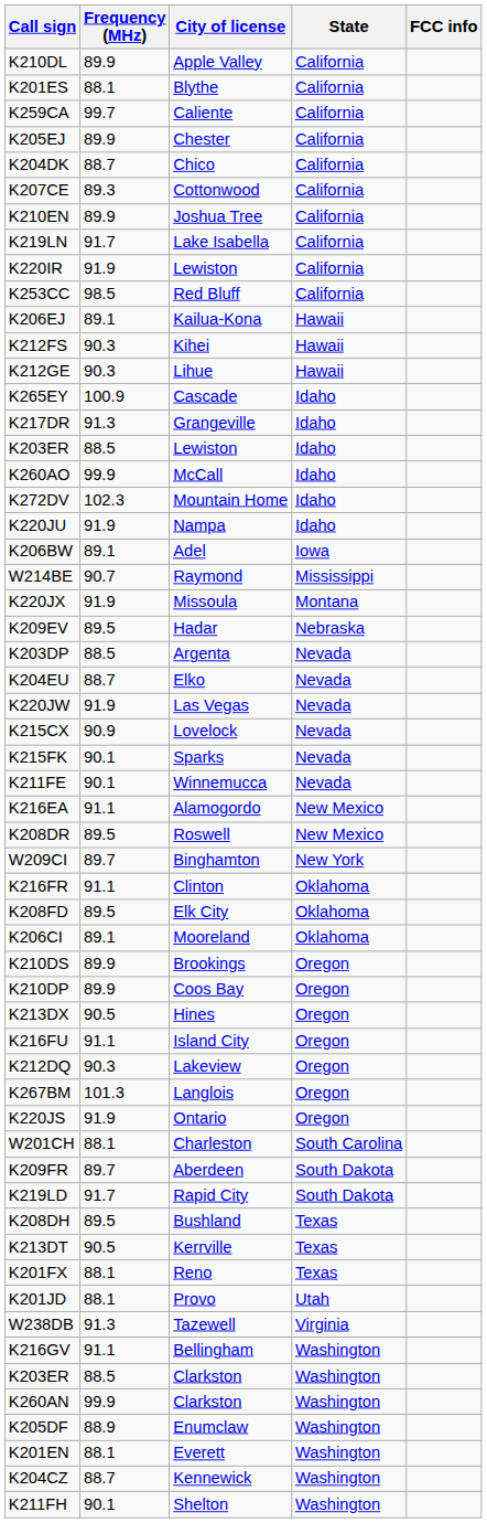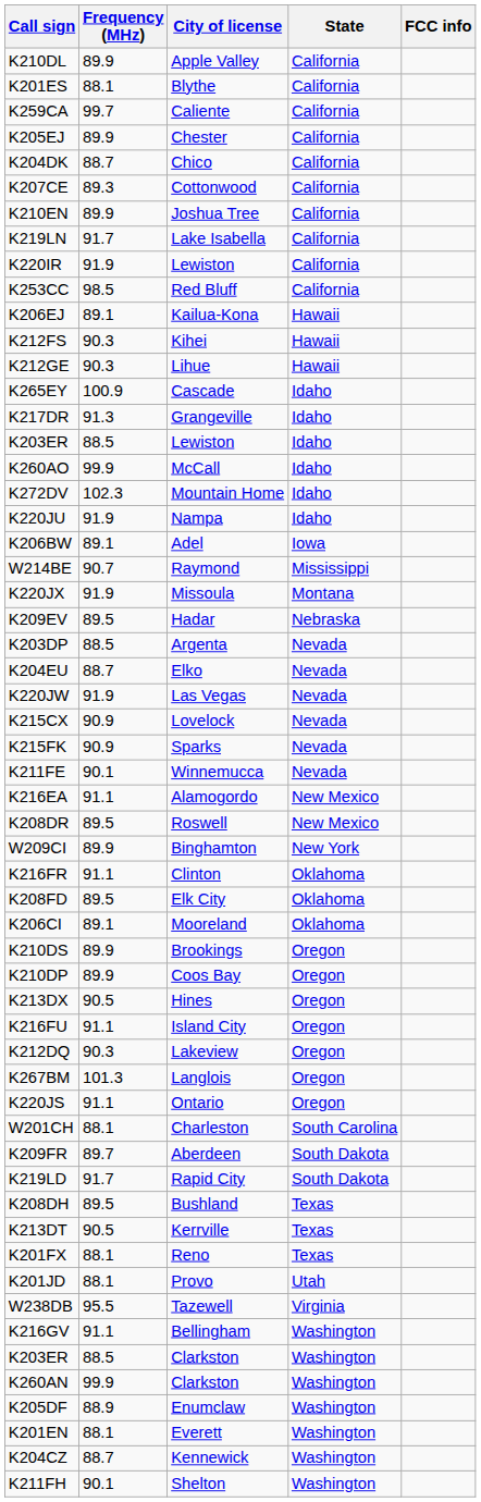 <table class="wikitable sortable">
 <tr>
 <th><a href='#'>Call sign</a></th>
 <th data-sort-type="number"><a href='#'>Frequency</a><br>(<a href='#'>MHz</a>)</th>
 <th><a href='#'>City of license</a></th>
 <th>State</th>
 <th class="unsortable">FCC info</th>
 </tr>
 <tr>
 <td>K210DL</td>
 <td>89.9</td>
 <td><a href='#'>Apple Valley</a></td>
 <td><a href='#'>California</a></td>
 <td></td>
 </tr>
 <tr>
 <td>K201ES</td>
 <td>88.1</td>
 <td><a href='#'>Blythe</a></td>
 <td><a href='#'>California</a></td>
 <td></td>
 </tr>
 <tr>
 <td>K259CA</td>
 <td>99.7</td>
 <td><a href='#'>Caliente</a></td>
 <td><a href='#'>California</a></td>
 <td></td>
 </tr>
 <tr>
 <td>K205EJ</td>
 <td>89.9</td>
 <td><a href='#'>Chester</a></td>
 <td><a href='#'>California</a></td>
 <td></td>
 </tr>
 <tr>
 <td>K204DK</td>
 <td>88.7</td>
 <td><a href='#'>Chico</a></td>
 <td><a href='#'>California</a></td>
 <td></td>
 </tr>
 <tr>
 <td>K207CE</td>
 <td>89.3</td>
 <td><a href='#'>Cottonwood</a></td>
 <td><a href='#'>California</a></td>
 <td></td>
 </tr>
 <tr>
 <td>K210EN</td>
 <td>89.9</td>
 <td><a href='#'>Joshua Tree</a></td>
 <td><a href='#'>California</a></td>
 <td></td>
 </tr>
 <tr>
 <td>K219LN</td>
 <td>91.7</td>
 <td><a href='#'>Lake Isabella</a></td>
 <td><a href='#'>California</a></td>
 <td></td>
 </tr>
 <tr>
 <td>K220IR</td>
 <td>91.9</td>
 <td><a href='#'>Lewiston</a></td>
 <td><a href='#'>California</a></td>
 <td></td>
 </tr>
 <tr>
 <td>K253CC</td>
 <td>98.5</td>
 <td><a href='#'>Red Bluff</a></td>
 <td><a href='#'>California</a></td>
 <td></td>
 </tr>
 <tr>
 <td>K206EJ</td>
 <td>89.1</td>
 <td><a href='#'>Kailua-Kona</a></td>
 <td><a href='#'>Hawaii</a></td>
 <td></td>
 </tr>
 <tr>
 <td>K212FS</td>
 <td>90.3</td>
 <td><a href='#'>Kihei</a></td>
 <td><a href='#'>Hawaii</a></td>
 <td></td>
 </tr>
 <tr>
 <td>K212GE</td>
 <td>90.3</td>
 <td><a href='#'>Lihue</a></td>
 <td><a href='#'>Hawaii</a></td>
 <td></td>
 </tr>
 <tr>
 <td>K265EY</td>
 <td>100.9</td>
 <td><a href='#'>Cascade</a></td>
 <td><a href='#'>Idaho</a></td>
 <td></td>
 </tr>
 <tr>
 <td>K217DR</td>
 <td>91.3</td>
 <td><a href='#'>Grangeville</a></td>
 <td><a href='#'>Idaho</a></td>
 <td></td>
 </tr>
 <tr>
 <td>K203ER</td>
 <td>88.5</td>
 <td><a href='#'>Lewiston</a></td>
 <td><a href='#'>Idaho</a></td>
 <td></td>
 </tr>
 <tr>
 <td>K260AO</td>
 <td>99.9</td>
 <td><a href='#'>McCall</a></td>
 <td><a href='#'>Idaho</a></td>
 <td></td>
 </tr>
 <tr>
 <td>K272DV</td>
 <td>102.3</td>
 <td><a href='#'>Mountain Home</a></td>
 <td><a href='#'>Idaho</a></td>
 <td></td>
 </tr>
 <tr>
 <td>K220JU</td>
 <td>91.9</td>
 <td><a href='#'>Nampa</a></td>
 <td><a href='#'>Idaho</a></td>
 <td></td>
 </tr>
 <tr>
 <td>K206BW</td>
 <td>89.1</td>
 <td><a href='#'>Adel</a></td>
 <td><a href='#'>Iowa</a></td>
 <td></td>
 </tr>
 <tr>
 <td>W214BE</td>
 <td>90.7</td>
 <td><a href='#'>Raymond</a></td>
 <td><a href='#'>Mississippi</a></td>
 <td></td>
 </tr>
 <tr>
 <td>K220JX</td>
 <td>91.9</td>
 <td><a href='#'>Missoula</a></td>
 <td><a href='#'>Montana</a></td>
 <td></td>
 </tr>
 <tr>
 <td>K209EV</td>
 <td>89.5</td>
 <td><a href='#'>Hadar</a></td>
 <td><a href='#'>Nebraska</a></td>
 <td></td>
 </tr>
 <tr>
 <td>K203DP</td>
 <td>88.5</td>
 <td><a href='#'>Argenta</a></td>
 <td><a href='#'>Nevada</a></td>
 <td></td>
 </tr>
 <tr>
 <td>K204EU</td>
 <td>88.7</td>
 <td><a href='#'>Elko</a></td>
 <td><a href='#'>Nevada</a></td>
 <td></td>
 </tr>
 <tr>
 <td>K220JW</td>
 <td>91.9</td>
 <td><a href='#'>Las Vegas</a></td>
 <td><a href='#'>Nevada</a></td>
 <td></td>
 </tr>
 <tr>
 <td>K215CX</td>
 <td>90.9</td>
 <td><a href='#'>Lovelock</a></td>
 <td><a href='#'>Nevada</a></td>
 <td></td>
 </tr>
 <tr>
 <td>K215FK</td>
-<td>90.1</td>
+<td>90.9</td>
 <td><a href='#'>Sparks</a></td>
 <td><a href='#'>Nevada</a></td>
 <td></td>
 </tr>
 <tr>
 <td>K211FE</td>
 <td>90.1</td>
 <td><a href='#'>Winnemucca</a></td>
 <td><a href='#'>Nevada</a></td>
 <td></td>
 </tr>
 <tr>
 <td>K216EA</td>
 <td>91.1</td>
 <td><a href='#'>Alamogordo</a></td>
 <td><a href='#'>New Mexico</a></td>
 <td></td>
 </tr>
 <tr>
 <td>K208DR</td>
 <td>89.5</td>
 <td><a href='#'>Roswell</a></td>
 <td><a href='#'>New Mexico</a></td>
 <td></td>
 </tr>
 <tr>
 <td>W209CI</td>
-<td>89.7</td>
+<td>89.9</td>
 <td><a href='#'>Binghamton</a></td>
 <td><a href='#'>New York</a></td>
 <td></td>
 </tr>
 <tr>
 <td>K216FR</td>
 <td>91.1</td>
 <td><a href='#'>Clinton</a></td>
 <td><a href='#'>Oklahoma</a></td>
 <td></td>
 </tr>
 <tr>
 <td>K208FD</td>
 <td>89.5</td>
 <td><a href='#'>Elk City</a></td>
 <td><a href='#'>Oklahoma</a></td>
 <td></td>
 </tr>
 <tr>
 <td>K206CI</td>
 <td>89.1</td>
 <td><a href='#'>Mooreland</a></td>
 <td><a href='#'>Oklahoma</a></td>
 <td></td>
 </tr>
 <tr>
 <td>K210DS</td>
 <td>89.9</td>
 <td><a href='#'>Brookings</a></td>
 <td><a href='#'>Oregon</a></td>
 <td></td>
 </tr>
 <tr>
 <td>K210DP</td>
 <td>89.9</td>
 <td><a href='#'>Coos Bay</a></td>
 <td><a href='#'>Oregon</a></td>
 <td></td>
 </tr>
 <tr>
 <td>K213DX</td>
 <td>90.5</td>
 <td><a href='#'>Hines</a></td>
 <td><a href='#'>Oregon</a></td>
 <td></td>
 </tr>
 <tr>
 <td>K216FU</td>
 <td>91.1</td>
 <td><a href='#'>Island City</a></td>
 <td><a href='#'>Oregon</a></td>
 <td></td>
 </tr>
 <tr>
 <td>K212DQ</td>
 <td>90.3</td>
 <td><a href='#'>Lakeview</a></td>
 <td><a href='#'>Oregon</a></td>
 <td></td>
 </tr>
 <tr>
 <td>K267BM</td>
 <td>101.3</td>
 <td><a href='#'>Langlois</a></td>
 <td><a href='#'>Oregon</a></td>
 <td></td>
 </tr>
 <tr>
 <td>K220JS</td>
-<td>91.9</td>
+<td>91.1</td>
 <td><a href='#'>Ontario</a></td>
 <td><a href='#'>Oregon</a></td>
 <td></td>
 </tr>
 <tr>
 <td>W201CH</td>
 <td>88.1</td>
 <td><a href='#'>Charleston</a></td>
 <td><a href='#'>South Carolina</a></td>
 <td></td>
 </tr>
 <tr>
 <td>K209FR</td>
 <td>89.7</td>
 <td><a href='#'>Aberdeen</a></td>
 <td><a href='#'>South Dakota</a></td>
 <td></td>
 </tr>
 <tr>
 <td>K219LD</td>
 <td>91.7</td>
 <td><a href='#'>Rapid City</a></td>
 <td><a href='#'>South Dakota</a></td>
 <td></td>
 </tr>
 <tr>
 <td>K208DH</td>
 <td>89.5</td>
 <td><a href='#'>Bushland</a></td>
 <td><a href='#'>Texas</a></td>
 <td></td>
 </tr>
 <tr>
 <td>K213DT</td>
 <td>90.5</td>
 <td><a href='#'>Kerrville</a></td>
 <td><a href='#'>Texas</a></td>
 <td></td>
 </tr>
 <tr>
 <td>K201FX</td>
 <td>88.1</td>
 <td><a href='#'>Reno</a></td>
 <td><a href='#'>Texas</a></td>
 <td></td>
 </tr>
 <tr>
 <td>K201JD</td>
 <td>88.1</td>
 <td><a href='#'>Provo</a></td>
 <td><a href='#'>Utah</a></td>
 <td></td>
 </tr>
 <tr>
 <td>W238DB</td>
-<td>91.3</td>
+<td>95.5</td>
 <td><a href='#'>Tazewell</a></td>
 <td><a href='#'>Virginia</a></td>
 <td></td>
 </tr>
 <tr>
 <td>K216GV</td>
 <td>91.1</td>
 <td><a href='#'>Bellingham</a></td>
 <td><a href='#'>Washington</a></td>
 <td></td>
 </tr>
 <tr>
 <td>K203ER</td>
 <td>88.5</td>
 <td><a href='#'>Clarkston</a></td>
 <td><a href='#'>Washington</a></td>
 <td></td>
 </tr>
 <tr>
 <td>K260AN</td>
 <td>99.9</td>
 <td><a href='#'>Clarkston</a></td>
 <td><a href='#'>Washington</a></td>
 <td></td>
 </tr>
 <tr>
 <td>K205DF</td>
 <td>88.9</td>
 <td><a href='#'>Enumclaw</a></td>
 <td><a href='#'>Washington</a></td>
 <td></td>
 </tr>
 <tr>
 <td>K201EN</td>
 <td>88.1</td>
 <td><a href='#'>Everett</a></td>
 <td><a href='#'>Washington</a></td>
 <td></td>
 </tr>
 <tr>
 <td>K204CZ</td>
 <td>88.7</td>
 <td><a href='#'>Kennewick</a></td>
 <td><a href='#'>Washington</a></td>
 <td></td>
 </tr>
 <tr>
 <td>K211FH</td>
 <td>90.1</td>
 <td><a href='#'>Shelton</a></td>
 <td><a href='#'>Washington</a></td>
 <td></td>
 </tr>
 </table>
